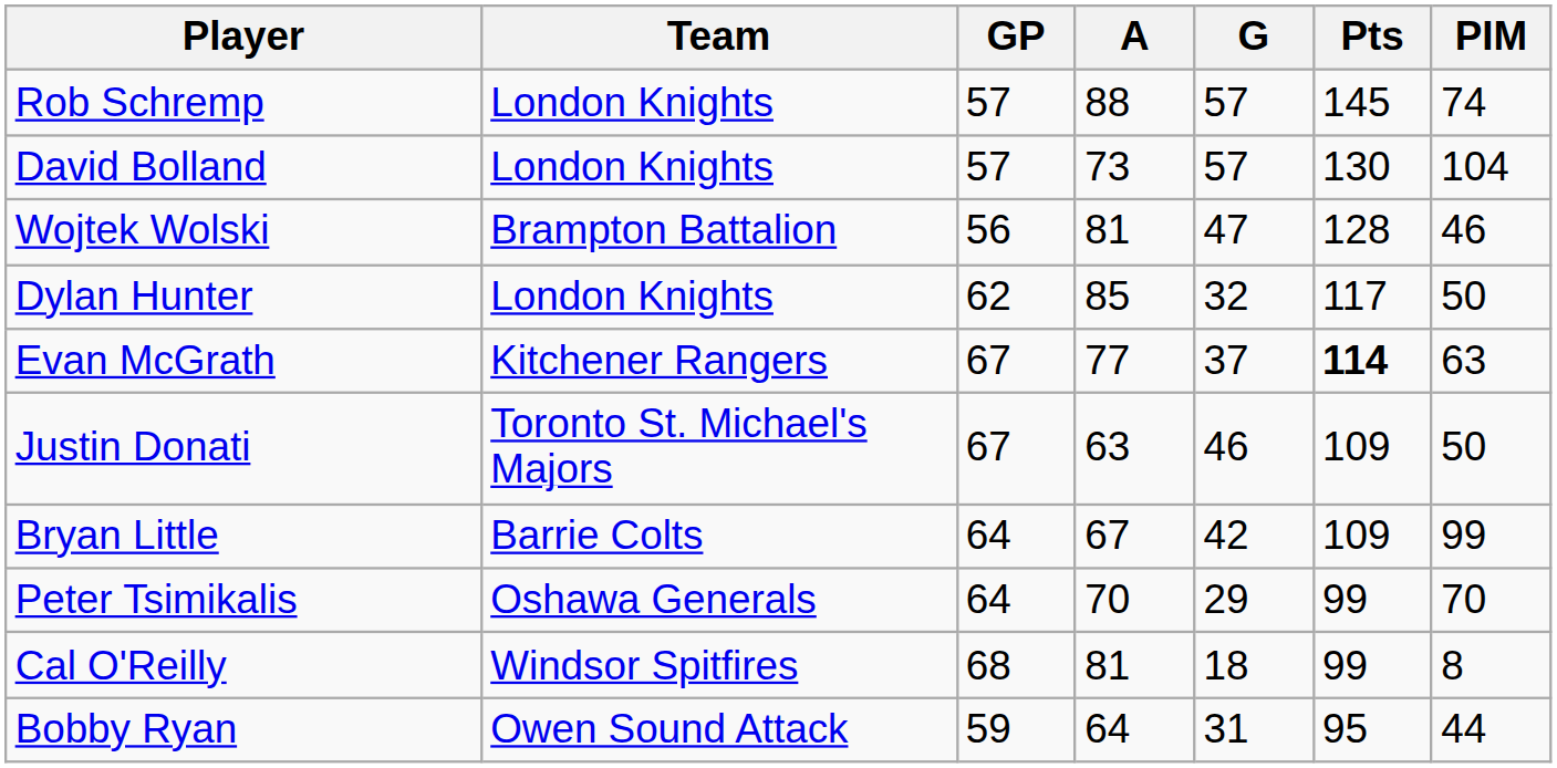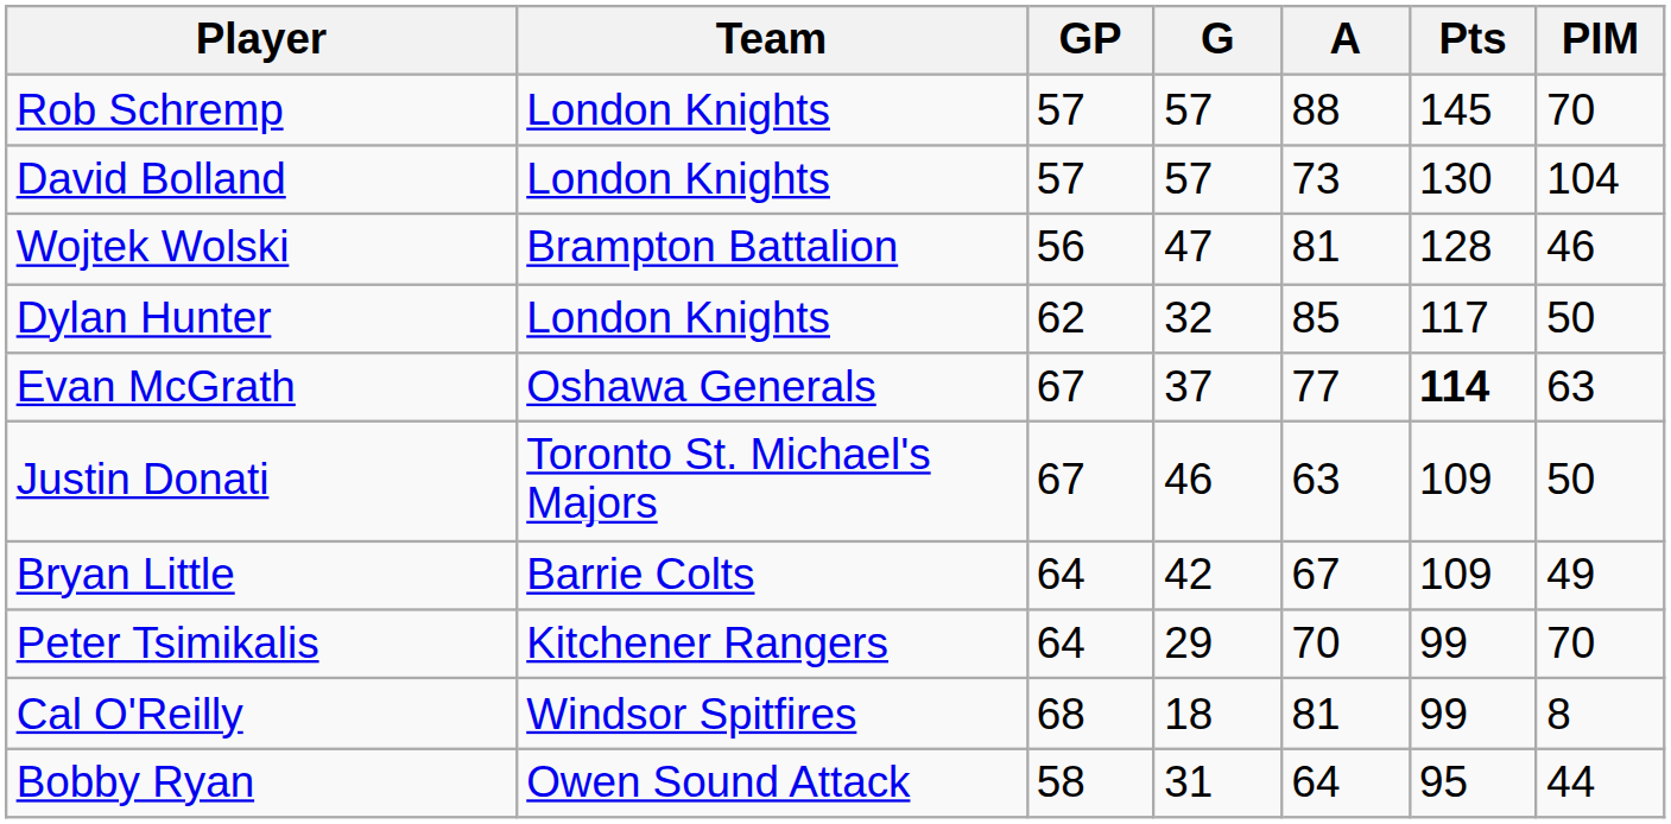 <table class="wikitable">
 <tr>
 <th bgcolor="#DDDDFF" width="30%">Player</th>
 <th bgcolor="#DDDDFF" width="30%">Team</th>
 <th bgcolor="#DDDDFF" width="7.5%">GP</th>
+<th bgcolor="#DDDDFF" width="7.5%">G</th>
 <th bgcolor="#DDDDFF" width="7.5%">A</th>
-<th bgcolor="#DDDDFF" width="7.5%">G</th>
 <th bgcolor="#DDDDFF" width="7.5%">Pts</th>
 <th bgcolor="#DDDDFF" width="7.5%">PIM</th>
 </tr>
 <tr>
 <td><a href='#'>Rob Schremp</a></td>
 <td><a href='#'>London Knights</a></td>
 <td>57</td>
+<td>57</td>
 <td>88</td>
-<td>57</td>
 <td>145</td>
-<td>74</td>
+<td>70</td>
 </tr>
 <tr>
 <td><a href='#'>David Bolland</a></td>
 <td><a href='#'>London Knights</a></td>
 <td>57</td>
+<td>57</td>
 <td>73</td>
-<td>57</td>
 <td>130</td>
 <td>104</td>
 </tr>
 <tr>
 <td><a href='#'>Wojtek Wolski</a></td>
 <td><a href='#'>Brampton Battalion</a></td>
 <td>56</td>
+<td>47</td>
 <td>81</td>
-<td>47</td>
 <td>128</td>
 <td>46</td>
 </tr>
 <tr>
 <td><a href='#'>Dylan Hunter</a></td>
 <td><a href='#'>London Knights</a></td>
 <td>62</td>
+<td>32</td>
 <td>85</td>
-<td>32</td>
 <td>117</td>
 <td>50</td>
 </tr>
 <tr>
 <td><a href='#'>Evan McGrath</a></td>
-<td><a href='#'>Kitchener Rangers</a></td>
+<td><a href='#'>Oshawa Generals</a></td>
 <td>67</td>
+<td>37</td>
 <td>77</td>
-<td>37</td>
 <td><strong>114</strong></td>
 <td>63</td>
 </tr>
 <tr>
 <td><a href='#'>Justin Donati</a></td>
 <td><a href='#'>Toronto St. Michael's Majors</a></td>
 <td>67</td>
+<td>46</td>
 <td>63</td>
-<td>46</td>
 <td>109</td>
 <td>50</td>
 </tr>
 <tr>
 <td><a href='#'>Bryan Little</a></td>
 <td><a href='#'>Barrie Colts</a></td>
 <td>64</td>
+<td>42</td>
 <td>67</td>
-<td>42</td>
 <td>109</td>
-<td>99</td>
+<td>49</td>
 </tr>
 <tr>
 <td><a href='#'>Peter Tsimikalis</a></td>
-<td><a href='#'>Oshawa Generals</a></td>
+<td><a href='#'>Kitchener Rangers</a></td>
 <td>64</td>
+<td>29</td>
 <td>70</td>
-<td>29</td>
 <td>99</td>
 <td>70</td>
 </tr>
 <tr>
 <td><a href='#'>Cal O'Reilly</a></td>
 <td><a href='#'>Windsor Spitfires</a></td>
 <td>68</td>
+<td>18</td>
 <td>81</td>
-<td>18</td>
 <td>99</td>
 <td>8</td>
 </tr>
 <tr>
 <td><a href='#'>Bobby Ryan</a></td>
 <td><a href='#'>Owen Sound Attack</a></td>
-<td>59</td>
+<td>58</td>
+<td>31</td>
 <td>64</td>
-<td>31</td>
 <td>95</td>
 <td>44</td>
 </tr>
 </table>
